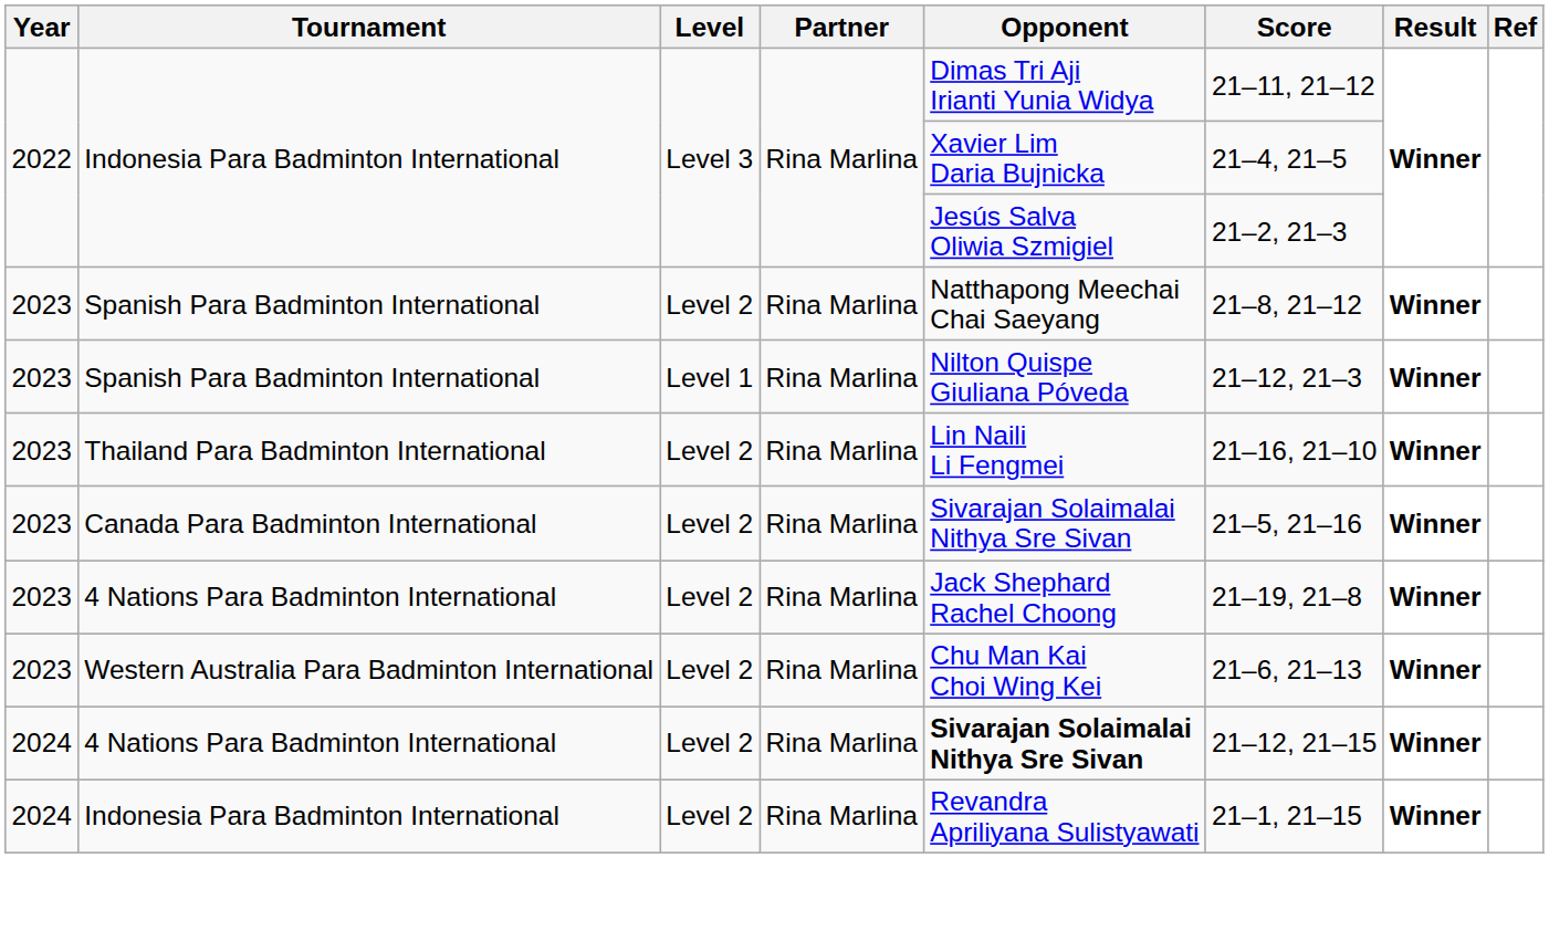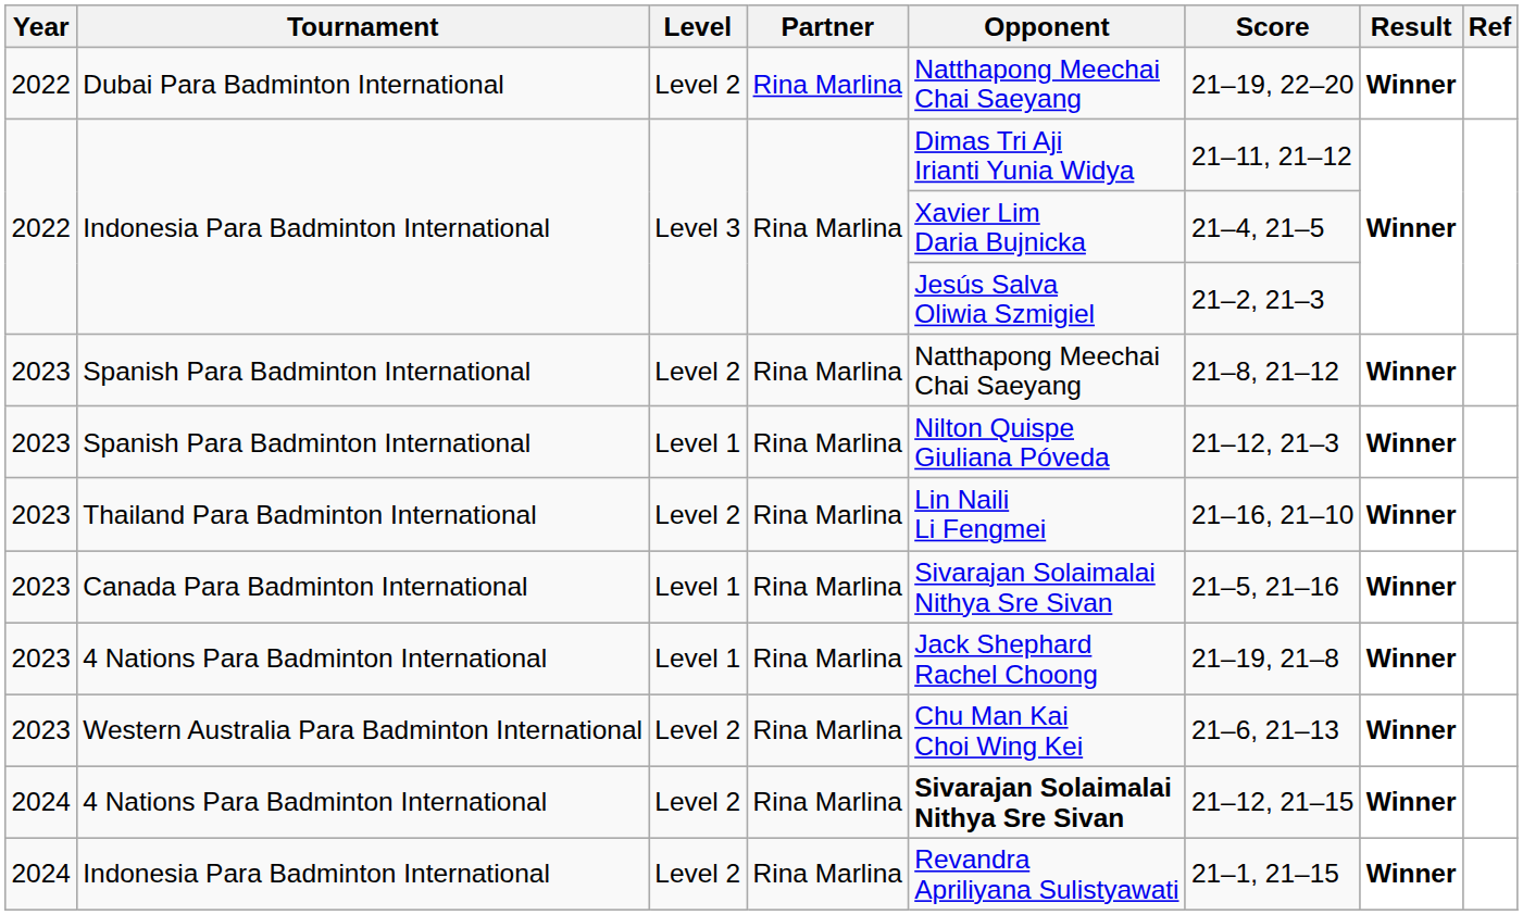 <table class="sortable wikitable" style="font-size: 95%;">
 <tr>
 <th>Year</th>
 <th>Tournament</th>
 <th>Level</th>
 <th>Partner</th>
 <th>Opponent</th>
 <th>Score</th>
 <th>Result</th>
 <th>Ref</th>
+</tr>
+<tr>
+<td align="center">2022</td>
+<td align="left">Dubai Para Badminton International</td>
+<td>Level 2</td>
+<td align="left"> <a href='#'>Rina Marlina</a></td>
+<td align="left"> <a href='#'>Natthapong Meechai</a> <br>  <a href='#'>Chai Saeyang</a></td>
+<td align="left">21–19, 22–20</td>
+<td style="text-align:left; background:white"> <strong>Winner</strong></td>
+<td style="text-align:center; background:white"></td>
 </tr>
 <tr>
 <td rowspan="3" align="center">2022</td>
 <td rowspan="3" align="left">Indonesia Para Badminton International</td>
 <td rowspan="3" align="left">Level 3</td>
 <td rowspan="3"> Rina Marlina</td>
 <td align="left"> <a href='#'>Dimas Tri Aji</a><br> <a href='#'>Irianti Yunia Widya</a></td>
 <td align="left">21–11, 21–12</td>
 <td rowspan="3" style="text-align:left; background:white"> <strong>Winner</strong></td>
 <td rowspan="3" style="text-align:center; background:white"></td>
 </tr>
 <tr>
 <td align="left"> <a href='#'>Xavier Lim</a><br> <a href='#'>Daria Bujnicka</a></td>
 <td align="left">21–4, 21–5</td>
 </tr>
 <tr>
 <td align="left"> <a href='#'>Jesús Salva</a><br> <a href='#'>Oliwia Szmigiel</a></td>
 <td align="left">21–2, 21–3</td>
 </tr>
 <tr>
 <td align="center">2023</td>
 <td align="left">Spanish Para Badminton International</td>
 <td>Level 2</td>
 <td align="left"> Rina Marlina</td>
 <td align="left"> Natthapong Meechai<br> Chai Saeyang</td>
 <td align="left">21–8, 21–12</td>
 <td style="text-align:left; background:white"> <strong>Winner</strong></td>
 <td style="text-align:center; background:white"></td>
 </tr>
 <tr>
 <td align="center">2023</td>
 <td align="left">Spanish Para Badminton International</td>
 <td>Level 1</td>
 <td align="left"> Rina Marlina</td>
 <td align="left"> <a href='#'>Nilton Quispe</a><br> <a href='#'>Giuliana Póveda</a></td>
 <td align="left">21–12, 21–3</td>
 <td style="text-align:left; background:white"> <strong>Winner</strong></td>
 <td style="text-align:center; background:white"></td>
 </tr>
 <tr>
 <td align="center">2023</td>
 <td align="left">Thailand Para Badminton International</td>
 <td>Level 2</td>
 <td align="left"> Rina Marlina</td>
 <td align="left"> <a href='#'>Lin Naili</a><br> <a href='#'>Li Fengmei</a></td>
 <td align="left">21–16, 21–10</td>
 <td style="text-align:left; background:white"> <strong>Winner</strong></td>
 <td style="text-align:center; background:white"></td>
 </tr>
 <tr>
 <td align="center">2023</td>
 <td align="left">Canada Para Badminton International</td>
-<td>Level 2</td>
+<td>Level 1</td>
 <td align="left"> Rina Marlina</td>
 <td align="left"> <a href='#'>Sivarajan Solaimalai</a><br> <a href='#'>Nithya Sre Sivan</a></td>
 <td align="left">21–5, 21–16</td>
 <td style="text-align:left; background:white"> <strong>Winner</strong></td>
 <td style="text-align:center; background:white"></td>
 </tr>
 <tr>
 <td align="center">2023</td>
 <td align="left">4 Nations Para Badminton International</td>
-<td>Level 2</td>
+<td>Level 1</td>
 <td align="left"> Rina Marlina</td>
 <td align="left"> <a href='#'>Jack Shephard</a><br> <a href='#'>Rachel Choong</a></td>
 <td align="left">21–19, 21–8</td>
 <td style="text-align:left; background:white"> <strong>Winner</strong></td>
 <td style="text-align:center; background:white"></td>
 </tr>
 <tr>
 <td align="center">2023</td>
 <td align="left">Western Australia Para Badminton International</td>
 <td>Level 2</td>
 <td align="left"> Rina Marlina</td>
 <td align="left"> <a href='#'>Chu Man Kai</a><br> <a href='#'>Choi Wing Kei</a></td>
 <td align="left">21–6, 21–13</td>
 <td style="text-align:left; background:white"> <strong>Winner</strong></td>
 <td style="text-align:center; background:white"></td>
 </tr>
 <tr>
 <td align="center">2024</td>
 <td align="left">4 Nations Para Badminton International</td>
 <td>Level 2</td>
 <td align="left"> Rina Marlina</td>
 <td align="left"><strong> Sivarajan Solaimalai<br> Nithya Sre Sivan</strong></td>
 <td align="left">21–12, 21–15</td>
 <td style="text-align:left; background:white"> <strong>Winner</strong></td>
 <td style="text-align:center; background:white"></td>
 </tr>
 <tr>
 <td align="center">2024</td>
 <td align="left">Indonesia Para Badminton International</td>
 <td align="left">Level 2</td>
 <td align="left"> Rina Marlina</td>
 <td align="left"> <a href='#'>Revandra</a> <br>  <a href='#'>Apriliyana Sulistyawati</a></td>
 <td align="left">21–1, 21–15</td>
 <td style="text-align:left; background:white"> <strong>Winner</strong></td>
 <td style="text-align:center; background:white"></td>
 </tr>
 </table>
